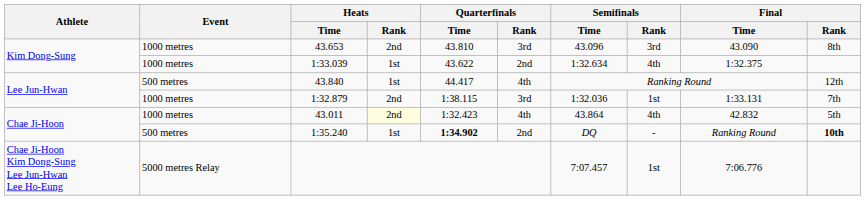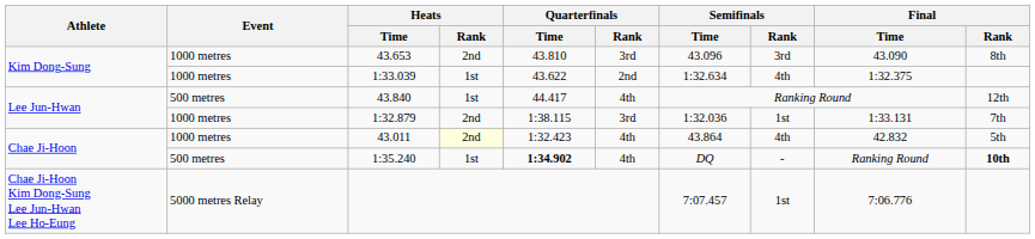 <table class="wikitable" style="font-size:90%; text-align:center; width:60%">
 <tr>
 <th rowspan="2">Athlete</th>
 <th rowspan="2">Event</th>
 <th colspan="2">Heats</th>
 <th colspan="2">Quarterfinals</th>
 <th colspan="2">Semifinals</th>
 <th colspan="2">Final</th>
 </tr>
 <tr>
 <th>Time</th>
 <th>Rank</th>
 <th>Time</th>
 <th>Rank</th>
 <th>Time</th>
 <th>Rank</th>
 <th>Time</th>
 <th>Rank</th>
 </tr>
 <tr>
 <td align=left rowspan=2><a href='#'>Kim Dong-Sung</a></td>
 <td align=left>1000 metres</td>
 <td>43.653</td>
 <td>2nd</td>
 <td>43.810</td>
 <td>3rd</td>
 <td>43.096</td>
 <td>3rd</td>
 <td>43.090</td>
 <td>8th</td>
 </tr>
 <tr>
 <td align=left>1000 metres</td>
 <td>1:33.039</td>
 <td>1st</td>
 <td>43.622</td>
 <td>2nd</td>
 <td>1:32.634</td>
 <td>4th</td>
 <td>1:32.375</td>
 <td></td>
 </tr>
 <tr>
 <td align=left rowspan=2><a href='#'>Lee Jun-Hwan</a></td>
 <td align=left>500 metres</td>
 <td>43.840</td>
 <td>1st</td>
 <td>44.417</td>
 <td>4th</td>
 <td colspan=3><em>Ranking Round</em></td>
 <td>12th</td>
 </tr>
 <tr>
 <td align=left>1000 metres</td>
 <td>1:32.879</td>
 <td>2nd</td>
 <td>1:38.115</td>
 <td>3rd</td>
 <td>1:32.036</td>
 <td>1st</td>
 <td>1:33.131</td>
 <td>7th</td>
 </tr>
 <tr>
 <td align=left rowspan=2><a href='#'>Chae Ji-Hoon</a></td>
 <td align=left>1000 metres</td>
 <td>43.011</td>
 <td style="background: lightyellow;">2nd</td>
 <td>1:32.423</td>
 <td>4th</td>
 <td>43.864</td>
 <td>4th</td>
 <td>42.832</td>
 <td>5th</td>
 </tr>
 <tr>
 <td align=left>500 metres</td>
 <td>1:35.240</td>
 <td>1st</td>
 <td><strong>1:34.902</strong></td>
-<td>2nd</td>
+<td>4th</td>
 <td><em>DQ</em></td>
 <td>-</td>
 <td><em>Ranking Round</em></td>
 <td><strong>10th</strong></td>
 </tr>
 <tr>
 <td align=left rowspan=1><a href='#'>Chae Ji-Hoon</a> <br> <a href='#'>Kim Dong-Sung</a> <br> <a href='#'>Lee Jun-Hwan</a> <br> <a href='#'>Lee Ho-Eung</a></td>
 <td align=left>5000 metres Relay</td>
 <td colspan=4></td>
 <td>7:07.457</td>
 <td>1st</td>
 <td>7:06.776</td>
 <td></td>
 </tr>
 </table>
